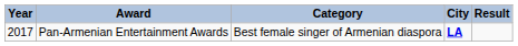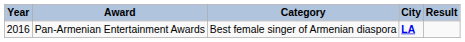 <table class="wikitable" style="font-size:90%">
 <tr style="text-align:center;">
 <th style="background:#B0C4DE;"><strong>Year</strong></th>
 <th style="background:#B0C4DE;"><strong>Award</strong></th>
 <th style="background:#B0C4DE;"><strong>Category</strong></th>
 <th style="background:#B0C4DE;"><strong>City</strong></th>
 <th style="background:#B0C4DE;"><strong>Result</strong></th>
 </tr>
 <tr>
-<td>2017</td>
+<td>2016</td>
 <td>Pan-Armenian Entertainment Awards</td>
 <td>Best female singer of Armenian diaspora</td>
 <td><strong><a href='#'>LA</a></strong></td>
 <td></td>
 </tr>
 </table>
